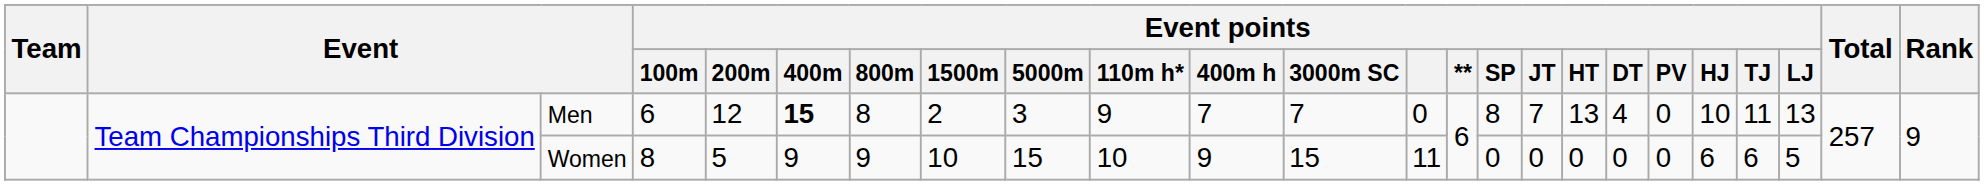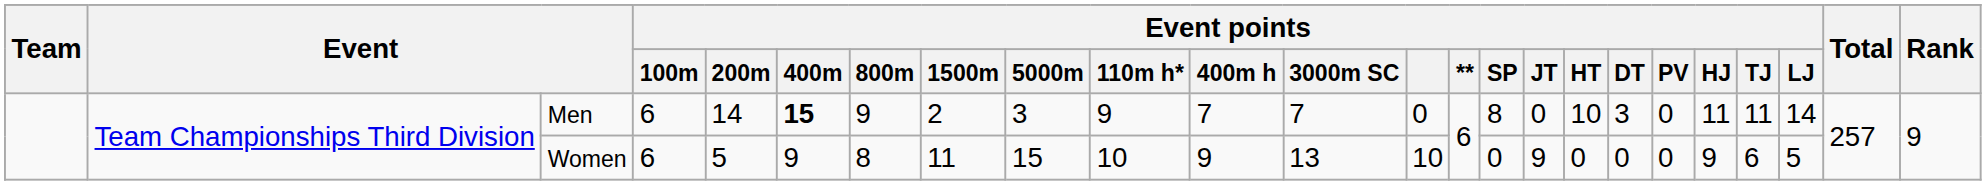 <table class="wikitable" style="text-align:left; font-size:90%">
 <tr>
 <th rowspan="2">Team</th>
 <th colspan="2" rowspan="2">Event</th>
 <th colspan="19">Event points</th>
 <th rowspan="2">Total</th>
 <th rowspan="2">Rank</th>
 </tr>
 <tr>
 <th><small>100m</small></th>
 <th><small>200m</small></th>
 <th><small>400m</small></th>
 <th><small>800m</small></th>
 <th><small>1500m</small></th>
 <th><small>5000m</small></th>
 <th><small>110m h*</small></th>
 <th><small>400m h</small></th>
 <th><small>3000m SC</small></th>
 <th><small></small></th>
 <th><small>**</small></th>
 <th><small>SP</small></th>
 <th><small>JT</small></th>
 <th><small>HT</small></th>
 <th><small>DT</small></th>
 <th><small>PV</small></th>
 <th><small>HJ</small></th>
 <th><small>TJ</small></th>
 <th><small>LJ</small></th>
 </tr>
 <tr>
 <td rowspan="2"></td>
 <td rowspan="2"><a href='#'>Team Championships Third Division</a></td>
 <td><small>Men</small></td>
 <td>6</td>
-<td>12</td>
+<td>14</td>
 <td><strong>15</strong></td>
-<td>8</td>
+<td>9</td>
 <td>2</td>
 <td>3</td>
 <td>9</td>
 <td>7</td>
 <td>7</td>
 <td>0</td>
 <td rowspan="2">6</td>
 <td>8</td>
-<td>7</td>
-<td>13</td>
-<td>4</td>
 <td>0</td>
 <td>10</td>
+<td>3</td>
+<td>0</td>
 <td>11</td>
-<td>13</td>
+<td>11</td>
+<td>14</td>
 <td rowspan="2">257</td>
 <td rowspan="2">9</td>
 </tr>
 <tr>
 <td><small>Women</small></td>
-<td>8</td>
+<td>6</td>
 <td>5</td>
 <td>9</td>
-<td>9</td>
-<td>10</td>
+<td>8</td>
+<td>11</td>
 <td>15</td>
 <td>10</td>
 <td>9</td>
-<td>15</td>
-<td>11</td>
+<td>13</td>
+<td>10</td>
+<td>0</td>
+<td>9</td>
 <td>0</td>
 <td>0</td>
 <td>0</td>
-<td>0</td>
-<td>0</td>
-<td>6</td>
+<td>9</td>
 <td>6</td>
 <td>5</td>
 </tr>
 </table>
